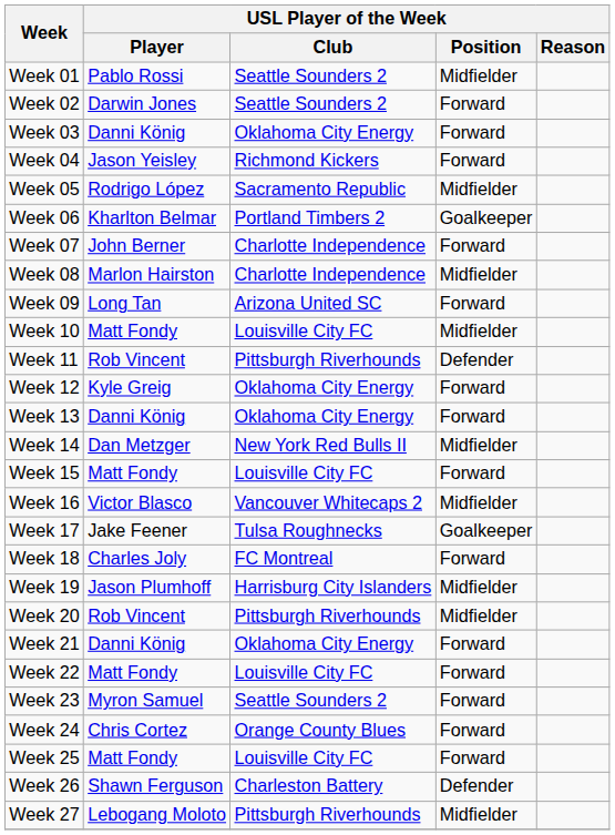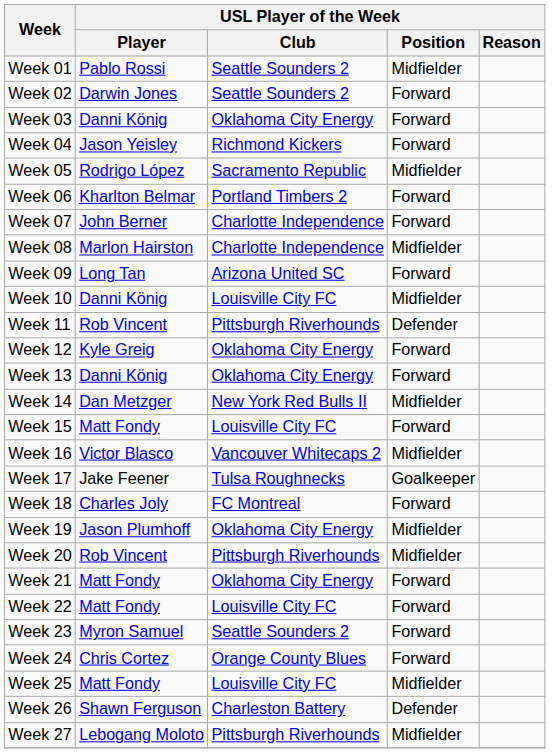 <table class="wikitable sortable">
 <tr>
 <th rowspan="2">Week</th>
 <th colspan="4">USL Player of the Week</th>
 </tr>
 <tr>
 <th>Player</th>
 <th>Club</th>
 <th>Position</th>
 <th>Reason</th>
 </tr>
 <tr>
 <td>Week 01</td>
 <td> <a href='#'>Pablo Rossi</a></td>
 <td><a href='#'>Seattle Sounders 2</a></td>
 <td>Midfielder</td>
 <td></td>
 </tr>
 <tr>
 <td>Week 02</td>
 <td> <a href='#'>Darwin Jones</a></td>
 <td><a href='#'>Seattle Sounders 2</a></td>
 <td>Forward</td>
 <td></td>
 </tr>
 <tr>
 <td>Week 03</td>
 <td> <a href='#'>Danni König</a></td>
 <td><a href='#'>Oklahoma City Energy</a></td>
 <td>Forward</td>
 <td></td>
 </tr>
 <tr>
 <td>Week 04</td>
 <td> <a href='#'>Jason Yeisley</a></td>
 <td><a href='#'>Richmond Kickers</a></td>
 <td>Forward</td>
 <td></td>
 </tr>
 <tr>
 <td>Week 05</td>
 <td> <a href='#'>Rodrigo López</a></td>
 <td><a href='#'>Sacramento Republic</a></td>
 <td>Midfielder</td>
 <td></td>
 </tr>
 <tr>
 <td>Week 06</td>
 <td> <a href='#'>Kharlton Belmar</a></td>
 <td><a href='#'>Portland Timbers 2</a></td>
-<td>Goalkeeper</td>
+<td>Forward</td>
 <td></td>
 </tr>
 <tr>
 <td>Week 07</td>
 <td> <a href='#'>John Berner</a></td>
 <td><a href='#'>Charlotte Independence</a></td>
 <td>Forward</td>
 <td></td>
 </tr>
 <tr>
 <td>Week 08</td>
 <td> <a href='#'>Marlon Hairston</a></td>
 <td><a href='#'>Charlotte Independence</a></td>
 <td>Midfielder</td>
 <td></td>
 </tr>
 <tr>
 <td>Week 09</td>
 <td> <a href='#'>Long Tan</a></td>
 <td><a href='#'>Arizona United SC</a></td>
 <td>Forward</td>
 <td></td>
 </tr>
 <tr>
 <td>Week 10</td>
-<td> <a href='#'>Matt Fondy</a></td>
+<td> <a href='#'>Danni König</a></td>
 <td><a href='#'>Louisville City FC</a></td>
 <td>Midfielder</td>
 <td></td>
 </tr>
 <tr>
 <td>Week 11</td>
 <td> <a href='#'>Rob Vincent</a></td>
 <td><a href='#'>Pittsburgh Riverhounds</a></td>
 <td>Defender</td>
 <td></td>
 </tr>
 <tr>
 <td>Week 12</td>
 <td> <a href='#'>Kyle Greig</a></td>
 <td><a href='#'>Oklahoma City Energy</a></td>
 <td>Forward</td>
 <td></td>
 </tr>
 <tr>
 <td>Week 13</td>
 <td> <a href='#'>Danni König</a></td>
 <td><a href='#'>Oklahoma City Energy</a></td>
 <td>Forward</td>
 <td></td>
 </tr>
 <tr>
 <td>Week 14</td>
 <td> <a href='#'>Dan Metzger</a></td>
 <td><a href='#'>New York Red Bulls II</a></td>
 <td>Midfielder</td>
 <td></td>
 </tr>
 <tr>
 <td>Week 15</td>
 <td> <a href='#'>Matt Fondy</a></td>
 <td><a href='#'>Louisville City FC</a></td>
 <td>Forward</td>
 <td></td>
 </tr>
 <tr>
 <td>Week 16</td>
 <td> <a href='#'>Victor Blasco</a></td>
 <td><a href='#'>Vancouver Whitecaps 2</a></td>
 <td>Midfielder</td>
 <td></td>
 </tr>
 <tr>
 <td>Week 17</td>
 <td> Jake Feener</td>
 <td><a href='#'>Tulsa Roughnecks</a></td>
 <td>Goalkeeper</td>
 <td></td>
 </tr>
 <tr>
 <td>Week 18</td>
 <td> <a href='#'>Charles Joly</a></td>
 <td><a href='#'>FC Montreal</a></td>
 <td>Forward</td>
 <td></td>
 </tr>
 <tr>
 <td>Week 19</td>
 <td> <a href='#'>Jason Plumhoff</a></td>
-<td><a href='#'>Harrisburg City Islanders</a></td>
+<td><a href='#'>Oklahoma City Energy</a></td>
 <td>Midfielder</td>
 <td></td>
 </tr>
 <tr>
 <td>Week 20</td>
 <td> <a href='#'>Rob Vincent</a></td>
 <td><a href='#'>Pittsburgh Riverhounds</a></td>
 <td>Midfielder</td>
 <td></td>
 </tr>
 <tr>
 <td>Week 21</td>
-<td> <a href='#'>Danni König</a></td>
+<td> <a href='#'>Matt Fondy</a></td>
 <td><a href='#'>Oklahoma City Energy</a></td>
 <td>Forward</td>
 <td></td>
 </tr>
 <tr>
 <td>Week 22</td>
 <td> <a href='#'>Matt Fondy</a></td>
 <td><a href='#'>Louisville City FC</a></td>
 <td>Forward</td>
 <td></td>
 </tr>
 <tr>
 <td>Week 23</td>
 <td> <a href='#'>Myron Samuel</a></td>
 <td><a href='#'>Seattle Sounders 2</a></td>
 <td>Forward</td>
 <td></td>
 </tr>
 <tr>
 <td>Week 24</td>
 <td> <a href='#'>Chris Cortez</a></td>
 <td><a href='#'>Orange County Blues</a></td>
 <td>Forward</td>
 <td></td>
 </tr>
 <tr>
 <td>Week 25</td>
 <td> <a href='#'>Matt Fondy</a></td>
 <td><a href='#'>Louisville City FC</a></td>
-<td>Forward</td>
+<td>Midfielder</td>
 <td></td>
 </tr>
 <tr>
 <td>Week 26</td>
 <td> <a href='#'>Shawn Ferguson</a></td>
 <td><a href='#'>Charleston Battery</a></td>
 <td>Defender</td>
 <td></td>
 </tr>
 <tr>
 <td>Week 27</td>
 <td> <a href='#'>Lebogang Moloto</a></td>
 <td><a href='#'>Pittsburgh Riverhounds</a></td>
 <td>Midfielder</td>
 <td></td>
 </tr>
 <tr>
 </tr>
 </table>
